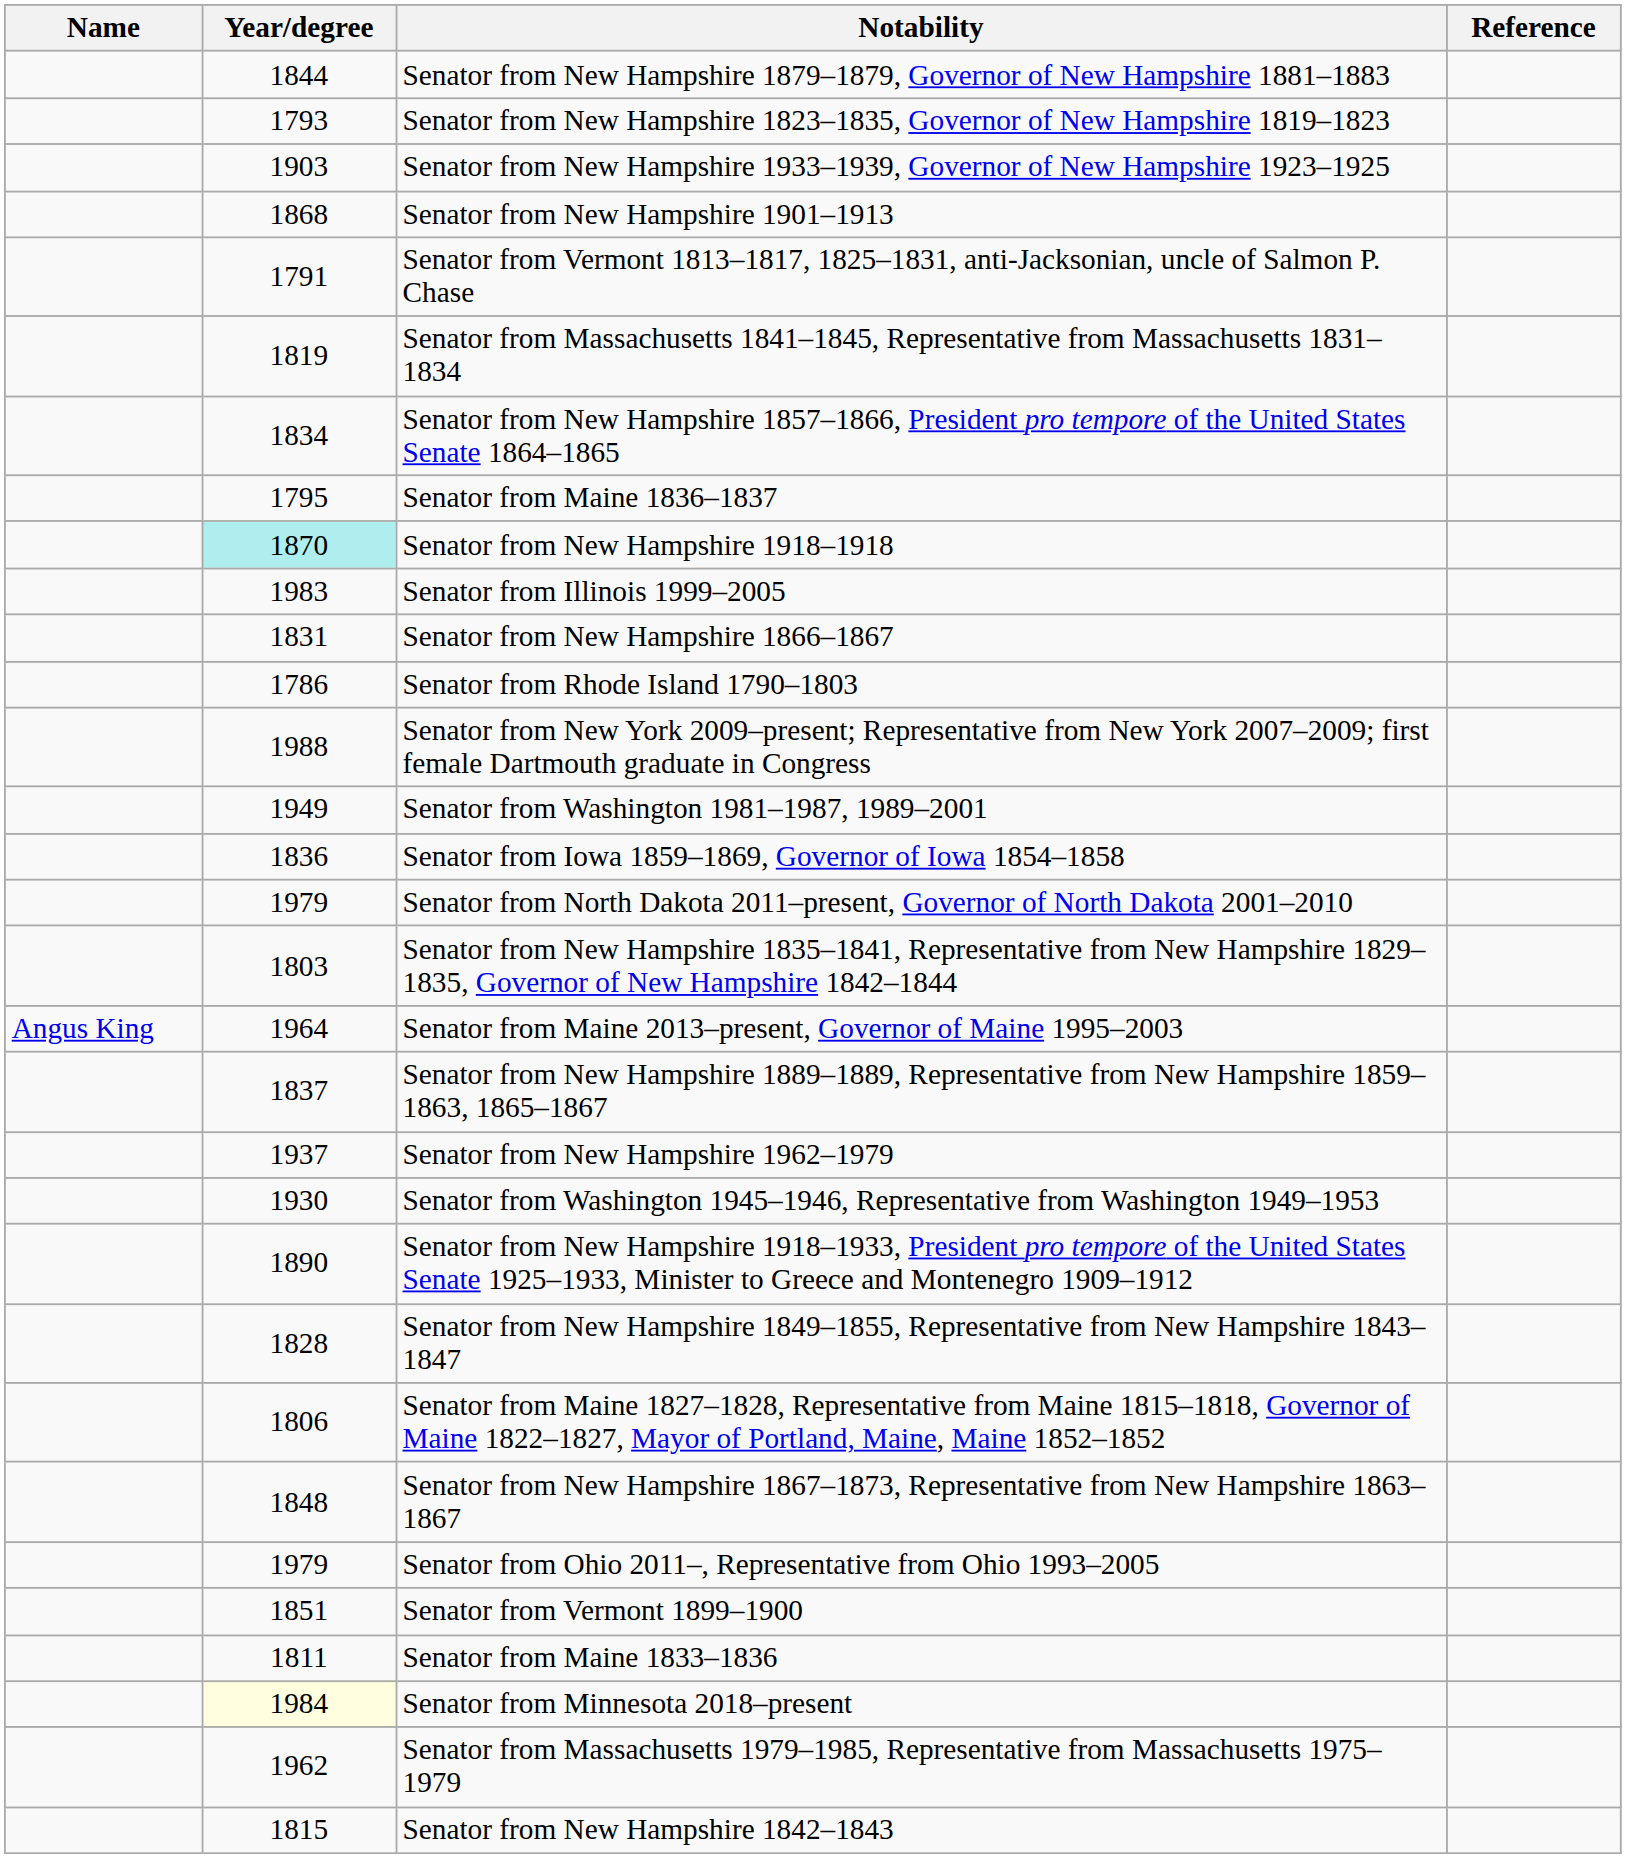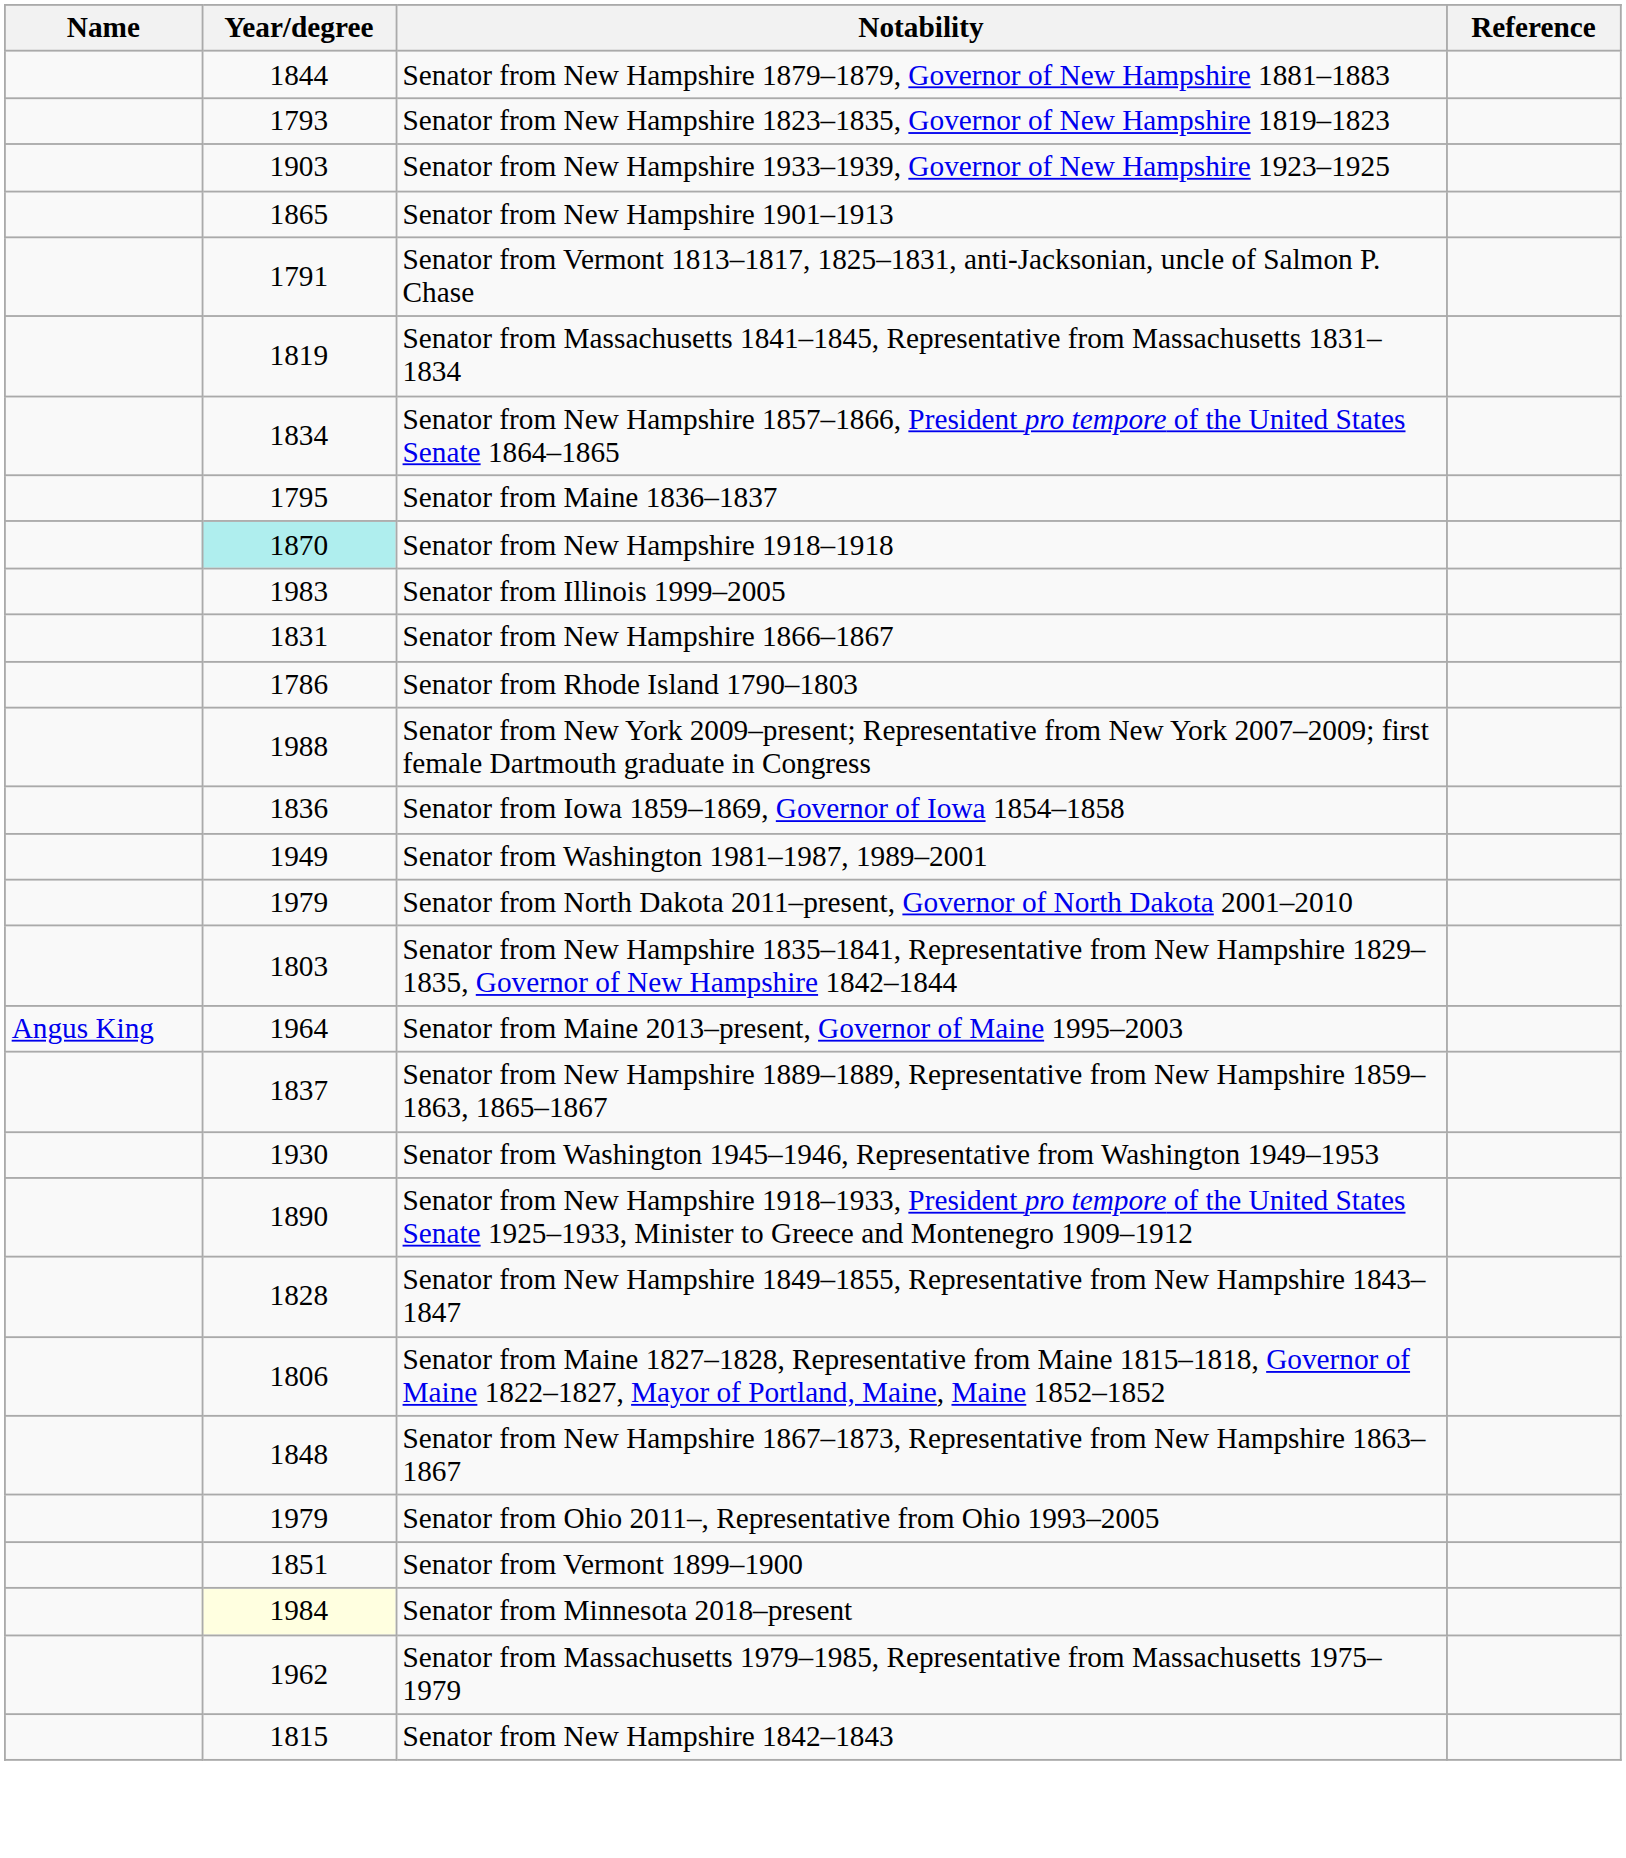 <table class="wikitable sortable" style="width:100%">
 <tr>
 <th style="width:*;">Name</th>
 <th style="width:12%;">Year/degree</th>
 <th style="width:65%;" class="unsortable">Notability</th>
 <th style="width:*;" class="unsortable">Reference</th>
 </tr>
 <tr>
 <td></td>
 <td style="text-align:center;">1844</td>
 <td>Senator from New Hampshire 1879–1879, <a href='#'>Governor of New Hampshire</a> 1881–1883</td>
 <td style="text-align:center;"></td>
 </tr>
 <tr>
 <td></td>
 <td style="text-align:center;">1793</td>
 <td>Senator from New Hampshire 1823–1835, <a href='#'>Governor of New Hampshire</a> 1819–1823</td>
 <td style="text-align:center;"></td>
 </tr>
 <tr>
 <td></td>
 <td style="text-align:center;">1903</td>
 <td>Senator from New Hampshire 1933–1939, <a href='#'>Governor of New Hampshire</a> 1923–1925</td>
 <td style="text-align:center;"></td>
 </tr>
 <tr>
 <td></td>
-<td style="text-align:center;">1868</td>
+<td style="text-align:center;">1865</td>
 <td>Senator from New Hampshire 1901–1913</td>
 <td style="text-align:center;"></td>
 </tr>
 <tr>
 <td></td>
 <td style="text-align:center;">1791</td>
 <td>Senator from Vermont 1813–1817, 1825–1831, anti-Jacksonian, uncle of Salmon P. Chase</td>
 <td style="text-align:center;"></td>
 </tr>
 <tr>
 <td></td>
 <td style="text-align:center;">1819</td>
 <td>Senator from Massachusetts 1841–1845, Representative from Massachusetts 1831–1834</td>
 <td style="text-align:center;"></td>
 </tr>
 <tr>
 <td></td>
 <td style="text-align:center;">1834</td>
 <td>Senator from New Hampshire 1857–1866, <a href='#'>President <em>pro tempore</em> of the United States Senate</a> 1864–1865</td>
 <td style="text-align:center;"></td>
 </tr>
 <tr>
 <td></td>
 <td style="text-align:center;">1795</td>
 <td>Senator from Maine 1836–1837</td>
 <td style="text-align:center;"></td>
 </tr>
 <tr>
 <td></td>
 <td style="background: paleturquoise; text-align:center;">1870</td>
 <td>Senator from New Hampshire 1918–1918</td>
 <td style="text-align:center;"></td>
 </tr>
 <tr>
 <td></td>
 <td style="text-align:center;">1983</td>
 <td>Senator from Illinois 1999–2005</td>
 <td style="text-align:center;"></td>
 </tr>
 <tr>
 <td></td>
 <td style="text-align:center;">1831</td>
 <td>Senator from New Hampshire 1866–1867</td>
 <td style="text-align:center;"></td>
 </tr>
 <tr>
 <td></td>
 <td style="text-align:center;">1786</td>
 <td>Senator from Rhode Island 1790–1803</td>
 <td style="text-align:center;"></td>
 </tr>
 <tr>
 <td></td>
 <td style="text-align:center;">1988</td>
 <td>Senator from New York 2009–present; Representative from New York 2007–2009; first female Dartmouth graduate in Congress</td>
 <td style="text-align:center;"></td>
 </tr>
 <tr>
 <td></td>
-<td style="text-align:center;">1949</td>
-<td>Senator from Washington 1981–1987, 1989–2001</td>
+<td style="text-align:center;">1836</td>
+<td>Senator from Iowa 1859–1869, <a href='#'>Governor of Iowa</a> 1854–1858</td>
 <td style="text-align:center;"></td>
 </tr>
 <tr>
 <td></td>
-<td style="text-align:center;">1836</td>
-<td>Senator from Iowa 1859–1869, <a href='#'>Governor of Iowa</a> 1854–1858</td>
+<td style="text-align:center;">1949</td>
+<td>Senator from Washington 1981–1987, 1989–2001</td>
 <td style="text-align:center;"></td>
 </tr>
 <tr>
 <td></td>
 <td style="text-align:center;">1979</td>
 <td>Senator from North Dakota 2011–present, <a href='#'>Governor of North Dakota</a> 2001–2010</td>
 <td style="text-align:center;"></td>
 </tr>
 <tr>
 <td></td>
 <td style="text-align:center;">1803</td>
 <td>Senator from New Hampshire 1835–1841, Representative from New Hampshire 1829–1835, <a href='#'>Governor of New Hampshire</a> 1842–1844</td>
 <td style="text-align:center;"></td>
 </tr>
 <tr>
 <td><a href='#'>Angus King</a></td>
 <td style="text-align:center;">1964</td>
 <td>Senator from Maine 2013–present, <a href='#'>Governor of Maine</a> 1995–2003</td>
 <td style="text-align:center;"></td>
 </tr>
 <tr>
 <td></td>
 <td style="text-align:center;">1837</td>
 <td>Senator from New Hampshire 1889–1889, Representative from New Hampshire 1859–1863, 1865–1867</td>
-<td style="text-align:center;"></td>
-</tr>
-<tr>
-<td></td>
-<td style="text-align:center;">1937</td>
-<td>Senator from New Hampshire 1962–1979</td>
 <td style="text-align:center;"></td>
 </tr>
 <tr>
 <td></td>
 <td style="text-align:center;">1930</td>
 <td>Senator from Washington 1945–1946, Representative from Washington 1949–1953</td>
 <td style="text-align:center;"></td>
 </tr>
 <tr>
 <td></td>
 <td style="text-align:center;">1890</td>
 <td>Senator from New Hampshire 1918–1933, <a href='#'>President <em>pro tempore</em> of the United States Senate</a> 1925–1933, Minister to Greece and Montenegro 1909–1912</td>
 <td style="text-align:center;"></td>
 </tr>
 <tr>
 <td></td>
 <td style="text-align:center;">1828</td>
 <td>Senator from New Hampshire 1849–1855, Representative from New Hampshire 1843–1847</td>
 <td style="text-align:center;"></td>
 </tr>
 <tr>
 <td></td>
 <td style="text-align:center;">1806</td>
 <td>Senator from Maine 1827–1828, Representative from Maine 1815–1818, <a href='#'>Governor of Maine</a> 1822–1827, <a href='#'>Mayor of Portland, Maine</a>, <a href='#'>Maine</a> 1852–1852</td>
 <td style="text-align:center;"></td>
 </tr>
 <tr>
 <td></td>
 <td style="text-align:center;">1848</td>
 <td>Senator from New Hampshire 1867–1873, Representative from New Hampshire 1863–1867</td>
 <td style="text-align:center;"></td>
 </tr>
 <tr>
 <td></td>
 <td style="text-align:center;">1979</td>
 <td>Senator from Ohio 2011–, Representative from Ohio 1993–2005</td>
 <td style="text-align:center;"></td>
 </tr>
 <tr>
 <td></td>
 <td style="text-align:center;">1851</td>
 <td>Senator from Vermont 1899–1900</td>
 <td style="text-align:center;"></td>
 </tr>
 <tr>
 <td></td>
-<td style="text-align:center;">1811</td>
-<td>Senator from Maine 1833–1836</td>
-<td style="text-align:center;"></td>
-</tr>
-<tr>
-<td></td>
 <td style="background: lightyellow; text-align:center;">1984</td>
 <td>Senator from Minnesota 2018–present</td>
 <td style="text-align:center;"></td>
 </tr>
 <tr>
 <td></td>
 <td style="text-align:center;">1962</td>
 <td>Senator from Massachusetts 1979–1985, Representative from Massachusetts 1975–1979</td>
 <td style="text-align:center;"></td>
 </tr>
 <tr>
 <td></td>
 <td style="text-align:center;">1815</td>
 <td>Senator from New Hampshire 1842–1843</td>
 <td style="text-align:center;"></td>
 </tr>
 </table>
